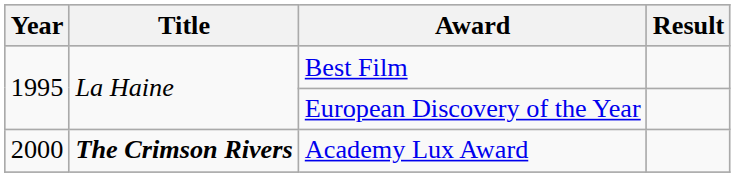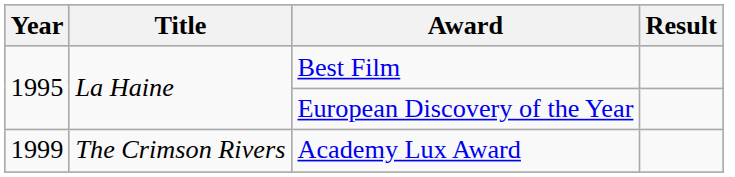 <table class="wikitable">
 <tr>
 <th>Year</th>
 <th>Title</th>
 <th>Award</th>
 <th>Result</th>
 </tr>
 <tr>
 <td rowspan=2>1995</td>
 <td rowspan=2><em>La Haine</em></td>
 <td><a href='#'>Best Film</a></td>
 <td></td>
 </tr>
 <tr>
 <td><a href='#'>European Discovery of the Year</a></td>
 <td></td>
 </tr>
 <tr>
-<td>2000</td>
-<td><strong><em>The Crimson Rivers</em></strong></td>
+<td>1999</td>
+<td><em>The Crimson Rivers</em></td>
 <td><a href='#'>Academy Lux Award</a></td>
 <td></td>
 </tr>
 </table>
